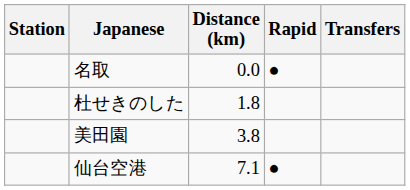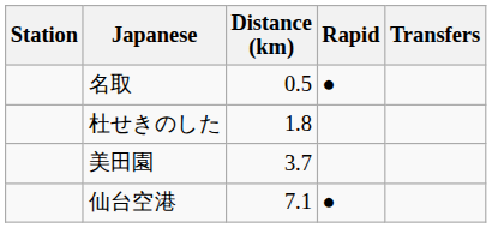 <table class="wikitable">
 <tr>
 <th>Station</th>
 <th>Japanese</th>
 <th>Distance<br>(km)</th>
 <th>Rapid</th>
 <th>Transfers</th>
 </tr>
 <tr>
 <td></td>
 <td>名取</td>
-<td style="text-align:right;">0.0</td>
+<td style="text-align:right;">0.5</td>
 <td>●</td>
 <td></td>
 </tr>
 <tr>
 <td></td>
 <td>杜せきのした</td>
 <td style="text-align:right;">1.8</td>
 <td></td>
 <td></td>
 </tr>
 <tr>
 <td></td>
 <td>美田園</td>
-<td style="text-align:right;">3.8</td>
+<td style="text-align:right;">3.7</td>
 <td></td>
 <td></td>
 </tr>
 <tr>
 <td></td>
 <td>仙台空港</td>
 <td style="text-align:right;">7.1</td>
 <td>●</td>
 <td></td>
 </tr>
 </table>
